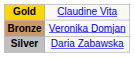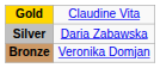 <table class="wikitable" style="text-align:center; " width="200px">
 <tr>
 <td bgcolor="gold"><strong>Gold</strong></td>
 <td><a href='#'>Claudine Vita</a><br>  <small><em></em></small></td>
 </tr>
 <tr>
+<td bgcolor="silver"><strong>Silver</strong></td>
+<td><a href='#'>Daria Zabawska</a><br>  <small><em></em></small></td>
+</tr>
+<tr>
 <td bgcolor="CC9966"><strong>Bronze</strong></td>
 <td><a href='#'>Veronika Domjan</a><br>  <small><em></em></small></td>
 </tr>
-<tr>
-<td bgcolor="silver"><strong>Silver</strong></td>
-<td><a href='#'>Daria Zabawska</a><br>  <small><em></em></small></td>
-</tr>
 </table>
